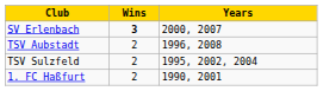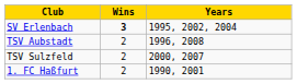 <table class="wikitable">
 <tr align="center" style="background:#FFD700">
 <td width="130"><strong>Club</strong></td>
 <td width="60"><strong>Wins</strong></td>
 <td width="200"><strong>Years</strong></td>
 </tr>
 <tr>
 <td><a href='#'>SV Erlenbach</a></td>
 <td align="center"><strong>3</strong></td>
-<td>2000, 2007</td>
+<td>1995, 2002, 2004</td>
 </tr>
 <tr>
 <td><a href='#'>TSV Aubstadt</a></td>
 <td align="center">2</td>
 <td>1996, 2008</td>
 </tr>
 <tr>
 <td>TSV Sulzfeld</td>
 <td align="center">2</td>
-<td>1995, 2002, 2004</td>
+<td>2000, 2007</td>
 </tr>
 <tr>
 <td><a href='#'>1. FC Haßfurt</a></td>
 <td align="center">2</td>
 <td>1990, 2001</td>
 </tr>
 </table>
